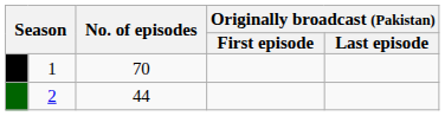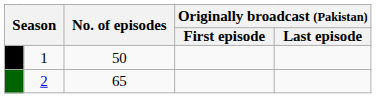 <table class="wikitable" style="text-align:center">
 <tr>
 <th style="padding: 0 8px" colspan="2" rowspan="2">Season</th>
 <th style="padding: 0 8px" rowspan="2">No. of episodes</th>
 <th colspan="2">Originally broadcast <small>(Pakistan)</small></th>
 </tr>
 <tr>
 <th style="padding: 0 8px">First episode</th>
 <th style="padding: 0 8px">Last episode</th>
 </tr>
 <tr>
 <td style="background:#000000;"></td>
 <td style="text-align:center;">1</td>
-<td style="text-align:center;">70</td>
+<td style="text-align:center;">50</td>
 <td style="text-align:center;"></td>
 <td style="text-align:center;"></td>
 </tr>
 <tr>
 <td style="background:#006400;"></td>
 <td style="text-align:center;"><a href='#'>2</a></td>
-<td style="text-align:center;">44</td>
+<td style="text-align:center;">65</td>
 <td style="text-align:center;"></td>
 <td style="text-align:center;"></td>
 </tr>
 </table>
